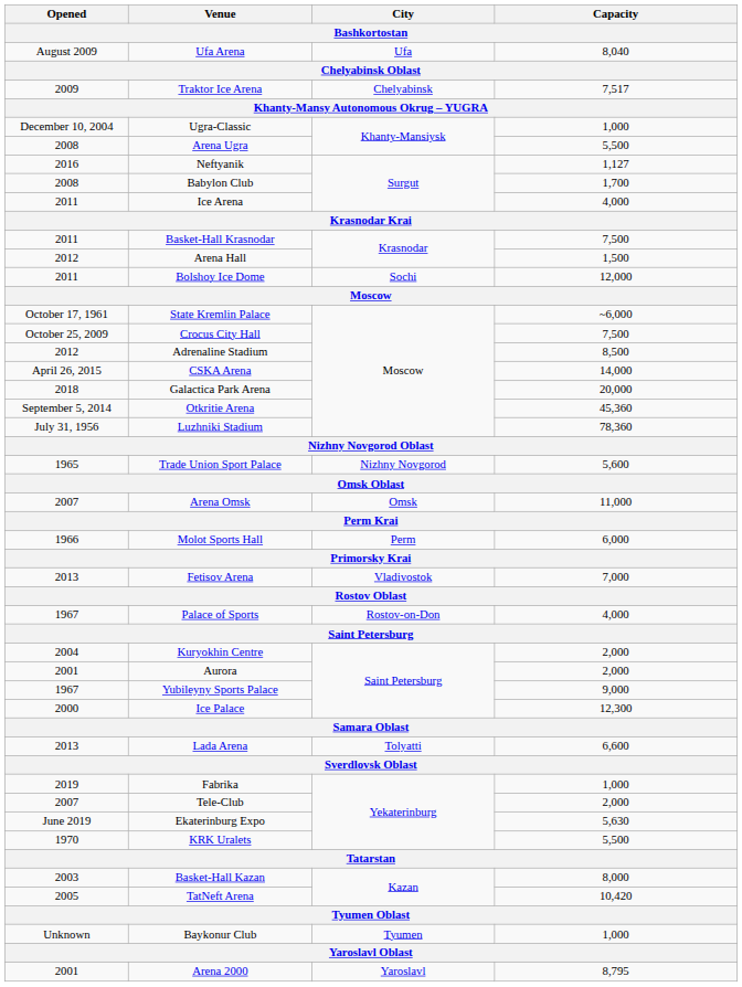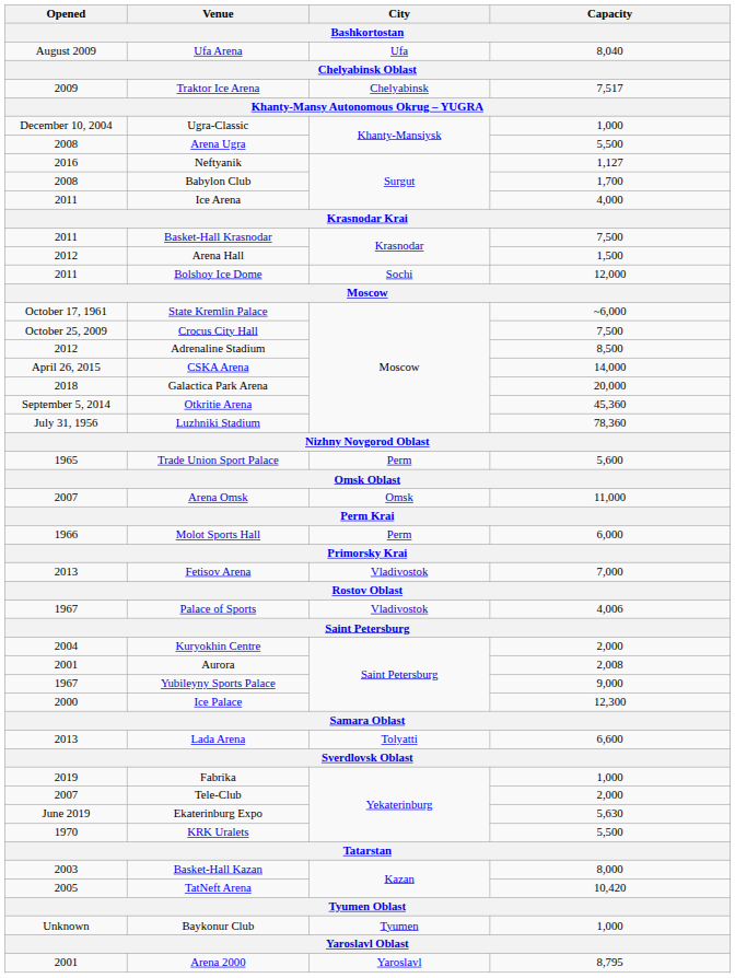 <table class="sortable wikitable" style="text-align:center;">
 <tr>
 <th scope="col" style="width:10em;">Opened</th>
 <th scope="col" style="width:15em;">Venue</th>
 <th scope="col" style="width:15em;">City</th>
 <th scope="col" style="width:20em;">Capacity</th>
 </tr>
 <tr>
 <th colspan="4"><a href='#'>Bashkortostan</a></th>
 </tr>
 <tr>
 <td>August 2009</td>
 <td><a href='#'>Ufa Arena</a></td>
 <td><a href='#'>Ufa</a></td>
 <td>8,040</td>
 </tr>
 <tr>
 <th colspan="4"><a href='#'>Chelyabinsk Oblast</a></th>
 </tr>
 <tr>
 <td>2009</td>
 <td><a href='#'>Traktor Ice Arena</a></td>
 <td><a href='#'>Chelyabinsk</a></td>
 <td>7,517</td>
 </tr>
 <tr>
 <th colspan="4"><a href='#'>Khanty-Mansy Autonomous Okrug – YUGRA</a></th>
 </tr>
 <tr>
 <td>December 10, 2004</td>
 <td>Ugra-Classic</td>
 <td rowspan="2"><a href='#'>Khanty-Mansiysk</a></td>
 <td>1,000</td>
 </tr>
 <tr>
 <td>2008</td>
 <td><a href='#'>Arena Ugra</a></td>
 <td>5,500</td>
 </tr>
 <tr>
 <td>2016</td>
 <td>Neftyanik</td>
 <td rowspan="3"><a href='#'>Surgut</a></td>
 <td>1,127</td>
 </tr>
 <tr>
 <td>2008</td>
 <td>Babylon Club</td>
 <td>1,700</td>
 </tr>
 <tr>
 <td>2011</td>
 <td>Ice Arena</td>
 <td>4,000</td>
 </tr>
 <tr>
 <th colspan="4"><a href='#'>Krasnodar Krai</a></th>
 </tr>
 <tr>
 <td>2011</td>
 <td><a href='#'>Basket-Hall Krasnodar</a></td>
 <td rowspan="2"><a href='#'>Krasnodar</a></td>
 <td>7,500</td>
 </tr>
 <tr>
 <td>2012</td>
 <td>Arena Hall</td>
 <td>1,500</td>
 </tr>
 <tr>
 <td>2011</td>
 <td><a href='#'>Bolshoy Ice Dome</a></td>
 <td><a href='#'>Sochi</a></td>
 <td>12,000</td>
 </tr>
 <tr>
 <th colspan="4"><a href='#'>Moscow</a></th>
 </tr>
 <tr>
 <td>October 17, 1961</td>
 <td><a href='#'>State Kremlin Palace</a></td>
 <td rowspan="7">Moscow</td>
 <td>~6,000</td>
 </tr>
 <tr>
 <td>October 25, 2009</td>
 <td><a href='#'>Crocus City Hall</a></td>
 <td>7,500</td>
 </tr>
 <tr>
 <td>2012</td>
 <td>Adrenaline Stadium</td>
 <td>8,500</td>
 </tr>
 <tr>
 <td>April 26, 2015</td>
 <td><a href='#'>CSKA Arena</a></td>
 <td>14,000</td>
 </tr>
 <tr>
 <td>2018</td>
 <td>Galactica Park Arena</td>
 <td>20,000</td>
 </tr>
 <tr>
 <td>September 5, 2014</td>
 <td><a href='#'>Otkritie Arena</a></td>
 <td>45,360</td>
 </tr>
 <tr>
 <td>July 31, 1956</td>
 <td><a href='#'>Luzhniki Stadium</a></td>
 <td>78,360</td>
 </tr>
 <tr>
 <th colspan="4"><a href='#'>Nizhny Novgorod Oblast</a></th>
 </tr>
 <tr>
 <td>1965</td>
 <td><a href='#'>Trade Union Sport Palace</a></td>
-<td><a href='#'>Nizhny Novgorod</a></td>
+<td><a href='#'>Perm</a></td>
 <td>5,600</td>
 </tr>
 <tr>
 <th colspan="4"><a href='#'>Omsk Oblast</a></th>
 </tr>
 <tr>
 <td>2007</td>
 <td><a href='#'>Arena Omsk</a></td>
 <td><a href='#'>Omsk</a></td>
 <td>11,000</td>
 </tr>
 <tr>
 <th colspan="4"><a href='#'>Perm Krai</a></th>
 </tr>
 <tr>
 <td>1966</td>
 <td><a href='#'>Molot Sports Hall</a></td>
 <td><a href='#'>Perm</a></td>
 <td>6,000</td>
 </tr>
 <tr>
 <th colspan="4"><a href='#'>Primorsky Krai</a></th>
 </tr>
 <tr>
 <td>2013</td>
 <td><a href='#'>Fetisov Arena</a></td>
 <td><a href='#'>Vladivostok</a></td>
 <td>7,000</td>
 </tr>
 <tr>
 <th colspan="4"><a href='#'>Rostov Oblast</a></th>
 </tr>
 <tr>
 <td>1967</td>
 <td><a href='#'>Palace of Sports</a></td>
-<td><a href='#'>Rostov-on-Don</a></td>
-<td>4,000</td>
+<td><a href='#'>Vladivostok</a></td>
+<td>4,006</td>
 </tr>
 <tr>
 <th colspan="4"><a href='#'>Saint Petersburg</a></th>
 </tr>
 <tr>
 <td>2004</td>
 <td><a href='#'>Kuryokhin Centre</a></td>
 <td rowspan="4"><a href='#'>Saint Petersburg</a></td>
 <td>2,000</td>
 </tr>
 <tr>
 <td>2001</td>
 <td>Aurora</td>
-<td>2,000</td>
+<td>2,008</td>
 </tr>
 <tr>
 <td>1967</td>
 <td><a href='#'>Yubileyny Sports Palace</a></td>
 <td>9,000</td>
 </tr>
 <tr>
 <td>2000</td>
 <td><a href='#'>Ice Palace</a></td>
 <td>12,300</td>
 </tr>
 <tr>
 <th colspan="4"><a href='#'>Samara Oblast</a></th>
 </tr>
 <tr>
 <td>2013</td>
 <td><a href='#'>Lada Arena</a></td>
 <td><a href='#'>Tolyatti</a></td>
 <td>6,600</td>
 </tr>
 <tr>
 <th colspan="4"><a href='#'>Sverdlovsk Oblast</a></th>
 </tr>
 <tr>
 <td>2019</td>
 <td>Fabrika</td>
 <td rowspan="4"><a href='#'>Yekaterinburg</a></td>
 <td>1,000</td>
 </tr>
 <tr>
 <td>2007</td>
 <td>Tele-Club</td>
 <td>2,000</td>
 </tr>
 <tr>
 <td>June 2019</td>
 <td>Ekaterinburg Expo</td>
 <td>5,630</td>
 </tr>
 <tr>
 <td>1970</td>
 <td><a href='#'>KRK Uralets</a></td>
 <td>5,500</td>
 </tr>
 <tr>
 <th colspan="4"><a href='#'>Tatarstan</a></th>
 </tr>
 <tr>
 <td>2003</td>
 <td><a href='#'>Basket-Hall Kazan</a></td>
 <td rowspan="2"><a href='#'>Kazan</a></td>
 <td>8,000</td>
 </tr>
 <tr>
 <td>2005</td>
 <td><a href='#'>TatNeft Arena</a></td>
 <td>10,420</td>
 </tr>
 <tr>
 <th colspan="4"><a href='#'>Tyumen Oblast</a></th>
 </tr>
 <tr>
 <td>Unknown</td>
 <td>Baykonur Club</td>
 <td><a href='#'>Tyumen</a></td>
 <td>1,000</td>
 </tr>
 <tr>
 <th colspan="4"><a href='#'>Yaroslavl Oblast</a></th>
 </tr>
 <tr>
 <td>2001</td>
 <td><a href='#'>Arena 2000</a></td>
 <td><a href='#'>Yaroslavl</a></td>
 <td>8,795</td>
 </tr>
 </table>
